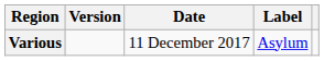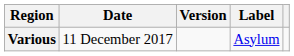 <table class="wikitable plainrowheaders">
 <tr>
 <th scope="col">Region</th>
+<th scope="col">Date</th>
 <th scope="col">Version</th>
-<th scope="col">Date</th>
 <th scope="col">Label</th>
 <th scope="col"></th>
 </tr>
 <tr>
 <th scope="row">Various</th>
+<td>11 December 2017</td>
 <td></td>
-<td>11 December 2017</td>
 <td><a href='#'>Asylum</a></td>
 <td></td>
 </tr>
 </table>
